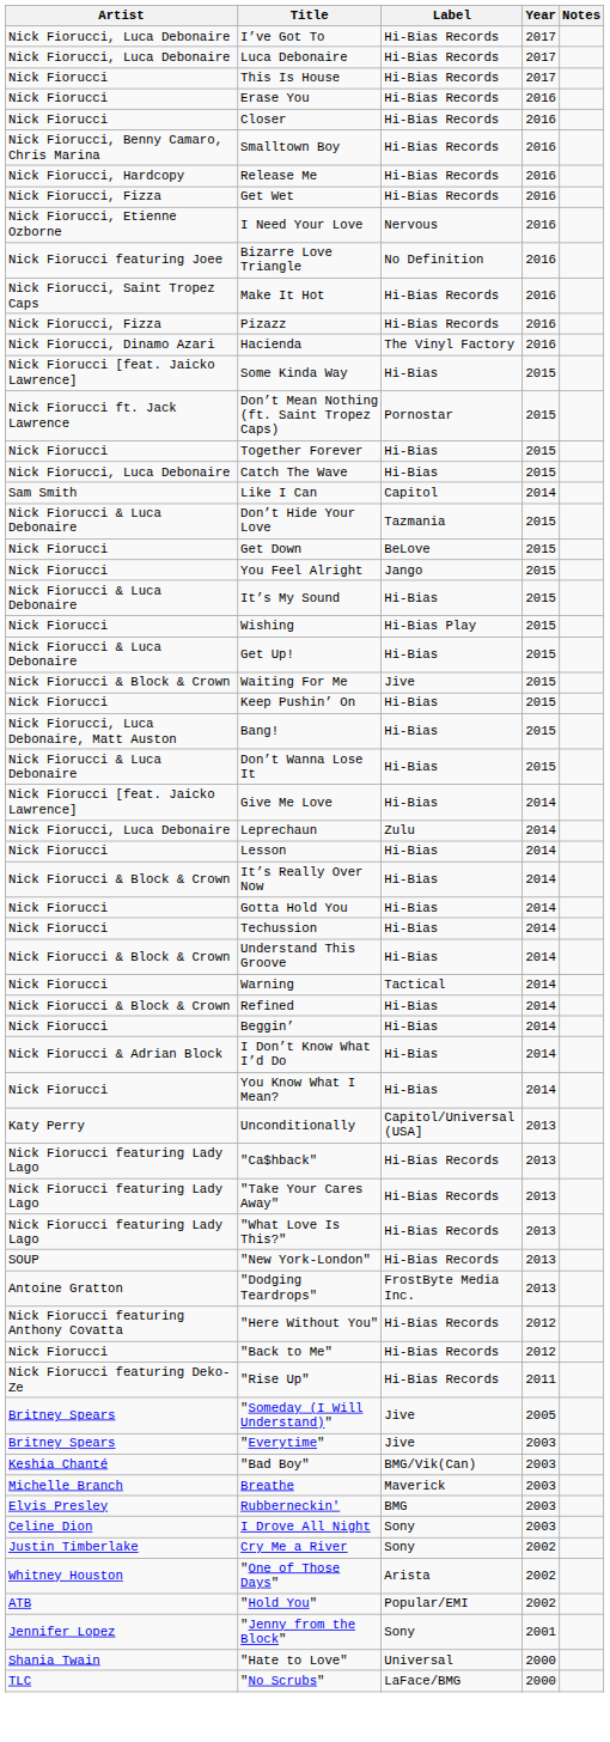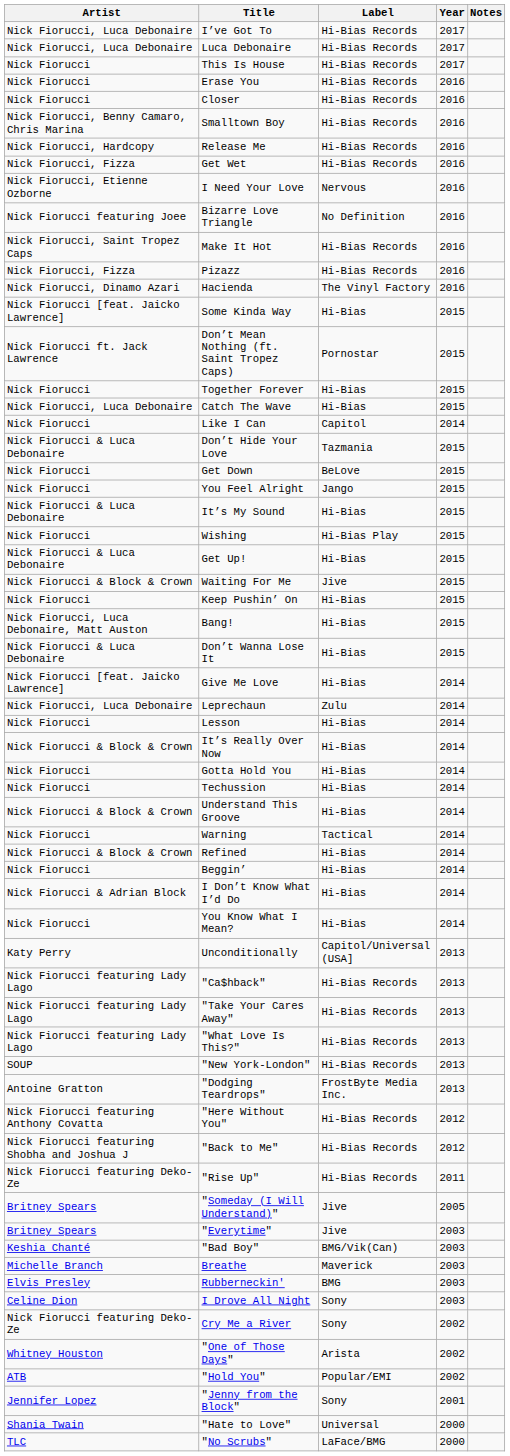 <table class="wikitable">
 <tr>
 <th>Artist</th>
 <th>Title</th>
 <th>Label</th>
 <th>Year</th>
 <th>Notes</th>
 </tr>
 <tr>
 <td>Nick Fiorucci, Luca Debonaire</td>
 <td>I’ve Got To</td>
 <td>Hi-Bias Records</td>
 <td>2017</td>
 <td></td>
 </tr>
 <tr>
 <td>Nick Fiorucci, Luca Debonaire</td>
 <td>Luca Debonaire</td>
 <td>Hi-Bias Records</td>
 <td>2017</td>
 <td></td>
 </tr>
 <tr>
 <td>Nick Fiorucci</td>
 <td>This Is House</td>
 <td>Hi-Bias Records</td>
 <td>2017</td>
 <td></td>
 </tr>
 <tr>
 <td>Nick Fiorucci</td>
 <td>Erase You</td>
 <td>Hi-Bias Records</td>
 <td>2016</td>
 <td></td>
 </tr>
 <tr>
 <td>Nick Fiorucci</td>
 <td>Closer</td>
 <td>Hi-Bias Records</td>
 <td>2016</td>
 <td></td>
 </tr>
 <tr>
 <td>Nick Fiorucci, Benny Camaro, Chris Marina</td>
 <td>Smalltown Boy</td>
 <td>Hi-Bias Records</td>
 <td>2016</td>
 <td></td>
 </tr>
 <tr>
 <td>Nick Fiorucci, Hardcopy</td>
 <td>Release Me</td>
 <td>Hi-Bias Records</td>
 <td>2016</td>
 <td></td>
 </tr>
 <tr>
 <td>Nick Fiorucci, Fizza</td>
 <td>Get Wet</td>
 <td>Hi-Bias Records</td>
 <td>2016</td>
 <td></td>
 </tr>
 <tr>
 <td>Nick Fiorucci, Etienne Ozborne</td>
 <td>I Need Your Love</td>
 <td>Nervous</td>
 <td>2016</td>
 <td></td>
 </tr>
 <tr>
 <td>Nick Fiorucci featuring Joee</td>
 <td>Bizarre Love Triangle</td>
 <td>No Definition</td>
 <td>2016</td>
 <td></td>
 </tr>
 <tr>
 <td>Nick Fiorucci, Saint Tropez Caps</td>
 <td>Make It Hot</td>
 <td>Hi-Bias Records</td>
 <td>2016</td>
 <td></td>
 </tr>
 <tr>
 <td>Nick Fiorucci, Fizza</td>
 <td>Pizazz</td>
 <td>Hi-Bias Records</td>
 <td>2016</td>
 <td></td>
 </tr>
 <tr>
 <td>Nick Fiorucci, Dinamo Azari</td>
 <td>Hacienda</td>
 <td>The Vinyl Factory</td>
 <td>2016</td>
 <td></td>
 </tr>
 <tr>
 <td>Nick Fiorucci [feat. Jaicko Lawrence]</td>
 <td>Some Kinda Way</td>
 <td>Hi-Bias</td>
 <td>2015</td>
 <td></td>
 </tr>
 <tr>
 <td>Nick Fiorucci ft. Jack Lawrence</td>
 <td>Don’t Mean Nothing (ft. Saint Tropez Caps)</td>
 <td>Pornostar</td>
 <td>2015</td>
 <td></td>
 </tr>
 <tr>
 <td>Nick Fiorucci</td>
 <td>Together Forever</td>
 <td>Hi-Bias</td>
 <td>2015</td>
 <td></td>
 </tr>
 <tr>
 <td>Nick Fiorucci, Luca Debonaire</td>
 <td>Catch The Wave</td>
 <td>Hi-Bias</td>
 <td>2015</td>
 <td></td>
 </tr>
 <tr>
-<td>Sam Smith</td>
+<td>Nick Fiorucci</td>
 <td>Like I Can</td>
 <td>Capitol</td>
 <td>2014</td>
 <td></td>
 </tr>
 <tr>
 <td>Nick Fiorucci & Luca Debonaire</td>
 <td>Don’t Hide Your Love</td>
 <td>Tazmania</td>
 <td>2015</td>
 <td></td>
 </tr>
 <tr>
 <td>Nick Fiorucci</td>
 <td>Get Down</td>
 <td>BeLove</td>
 <td>2015</td>
 <td></td>
 </tr>
 <tr>
 <td>Nick Fiorucci</td>
 <td>You Feel Alright</td>
 <td>Jango</td>
 <td>2015</td>
 <td></td>
 </tr>
 <tr>
 <td>Nick Fiorucci & Luca Debonaire</td>
 <td>It’s My Sound</td>
 <td>Hi-Bias</td>
 <td>2015</td>
 <td></td>
 </tr>
 <tr>
 <td>Nick Fiorucci</td>
 <td>Wishing</td>
 <td>Hi-Bias Play</td>
 <td>2015</td>
 <td></td>
 </tr>
 <tr>
 <td>Nick Fiorucci & Luca Debonaire</td>
 <td>Get Up!</td>
 <td>Hi-Bias</td>
 <td>2015</td>
 <td></td>
 </tr>
 <tr>
 <td>Nick Fiorucci & Block & Crown</td>
 <td>Waiting For Me</td>
 <td>Jive</td>
 <td>2015</td>
 <td></td>
 </tr>
 <tr>
 <td>Nick Fiorucci</td>
 <td>Keep Pushin’ On</td>
 <td>Hi-Bias</td>
 <td>2015</td>
 <td></td>
 </tr>
 <tr>
 <td>Nick Fiorucci, Luca Debonaire, Matt Auston</td>
 <td>Bang!</td>
 <td>Hi-Bias</td>
 <td>2015</td>
 <td></td>
 </tr>
 <tr>
 <td>Nick Fiorucci & Luca Debonaire</td>
 <td>Don’t Wanna Lose It</td>
 <td>Hi-Bias</td>
 <td>2015</td>
 <td></td>
 </tr>
 <tr>
 <td>Nick Fiorucci [feat. Jaicko Lawrence]</td>
 <td>Give Me Love</td>
 <td>Hi-Bias</td>
 <td>2014</td>
 <td></td>
 </tr>
 <tr>
 <td>Nick Fiorucci, Luca Debonaire</td>
 <td>Leprechaun</td>
 <td>Zulu</td>
 <td>2014</td>
 <td></td>
 </tr>
 <tr>
 <td>Nick Fiorucci</td>
 <td>Lesson</td>
 <td>Hi-Bias</td>
 <td>2014</td>
 <td></td>
 </tr>
 <tr>
 <td>Nick Fiorucci & Block & Crown</td>
 <td>It’s Really Over Now</td>
 <td>Hi-Bias</td>
 <td>2014</td>
 <td></td>
 </tr>
 <tr>
 <td>Nick Fiorucci</td>
 <td>Gotta Hold You</td>
 <td>Hi-Bias</td>
 <td>2014</td>
 <td></td>
 </tr>
 <tr>
 <td>Nick Fiorucci</td>
 <td>Techussion</td>
 <td>Hi-Bias</td>
 <td>2014</td>
 <td></td>
 </tr>
 <tr>
 <td>Nick Fiorucci & Block & Crown</td>
 <td>Understand This Groove</td>
 <td>Hi-Bias</td>
 <td>2014</td>
 <td></td>
 </tr>
 <tr>
 <td>Nick Fiorucci</td>
 <td>Warning</td>
 <td>Tactical</td>
 <td>2014</td>
 <td></td>
 </tr>
 <tr>
 <td>Nick Fiorucci & Block & Crown</td>
 <td>Refined</td>
 <td>Hi-Bias</td>
 <td>2014</td>
 <td></td>
 </tr>
 <tr>
 <td>Nick Fiorucci</td>
 <td>Beggin’</td>
 <td>Hi-Bias</td>
 <td>2014</td>
 <td></td>
 </tr>
 <tr>
 <td>Nick Fiorucci & Adrian Block</td>
 <td>I Don’t Know What I’d Do</td>
 <td>Hi-Bias</td>
 <td>2014</td>
 <td></td>
 </tr>
 <tr>
 <td>Nick Fiorucci</td>
 <td>You Know What I Mean?</td>
 <td>Hi-Bias</td>
 <td>2014</td>
 <td></td>
 </tr>
 <tr>
 <td>Katy Perry</td>
 <td>Unconditionally</td>
 <td>Capitol/Universal (USA]</td>
 <td>2013</td>
 <td></td>
 </tr>
 <tr>
 <td>Nick Fiorucci featuring Lady Lago</td>
 <td>"Ca$hback"</td>
 <td>Hi-Bias Records</td>
 <td>2013</td>
 <td></td>
 </tr>
 <tr>
 <td>Nick Fiorucci featuring Lady Lago</td>
 <td>"Take Your Cares Away"</td>
 <td>Hi-Bias Records</td>
 <td>2013</td>
 <td></td>
 </tr>
 <tr>
 <td>Nick Fiorucci featuring Lady Lago</td>
 <td>"What Love Is This?"</td>
 <td>Hi-Bias Records</td>
 <td>2013</td>
 <td></td>
 </tr>
 <tr>
 <td>SOUP</td>
 <td>"New York-London"</td>
 <td>Hi-Bias Records</td>
 <td>2013</td>
 <td></td>
 </tr>
 <tr>
 <td>Antoine Gratton</td>
 <td>"Dodging Teardrops"</td>
 <td>FrostByte Media Inc.</td>
 <td>2013</td>
 <td></td>
 </tr>
 <tr>
 <td>Nick Fiorucci featuring Anthony Covatta</td>
 <td>"Here Without You"</td>
 <td>Hi-Bias Records</td>
 <td>2012</td>
 <td></td>
 </tr>
 <tr>
-<td>Nick Fiorucci</td>
+<td>Nick Fiorucci featuring Shobha and Joshua J</td>
 <td>"Back to Me"</td>
 <td>Hi-Bias Records</td>
 <td>2012</td>
 <td></td>
 </tr>
 <tr>
 <td>Nick Fiorucci featuring Deko-Ze</td>
 <td>"Rise Up"</td>
 <td>Hi-Bias Records</td>
 <td>2011</td>
 <td></td>
 </tr>
 <tr>
 <td><a href='#'>Britney Spears</a></td>
 <td>"<a href='#'>Someday (I Will Understand)</a>"</td>
 <td>Jive</td>
 <td>2005</td>
 <td></td>
 </tr>
 <tr>
 <td><a href='#'>Britney Spears</a></td>
 <td>"<a href='#'>Everytime</a>"</td>
 <td>Jive</td>
 <td>2003</td>
 <td></td>
 </tr>
 <tr>
 <td><a href='#'>Keshia Chanté</a></td>
 <td>"Bad Boy"</td>
 <td>BMG/Vik(Can)</td>
 <td>2003</td>
 <td></td>
 </tr>
 <tr>
 <td><a href='#'>Michelle Branch</a></td>
 <td><a href='#'>Breathe</a></td>
 <td>Maverick</td>
 <td>2003</td>
 <td></td>
 </tr>
 <tr>
 <td><a href='#'>Elvis Presley</a></td>
 <td><a href='#'>Rubberneckin'</a></td>
 <td>BMG</td>
 <td>2003</td>
 <td></td>
 </tr>
 <tr>
 <td><a href='#'>Celine Dion</a></td>
 <td><a href='#'>I Drove All Night</a></td>
 <td>Sony</td>
 <td>2003</td>
 <td></td>
 </tr>
 <tr>
-<td><a href='#'>Justin Timberlake</a></td>
+<td>Nick Fiorucci featuring Deko-Ze</td>
 <td><a href='#'>Cry Me a River</a></td>
 <td>Sony</td>
 <td>2002</td>
 <td></td>
 </tr>
 <tr>
 <td><a href='#'>Whitney Houston</a></td>
 <td>"<a href='#'>One of Those Days</a>"</td>
 <td>Arista</td>
 <td>2002</td>
 <td></td>
 </tr>
 <tr>
 <td><a href='#'>ATB</a></td>
 <td>"<a href='#'>Hold You</a>"</td>
 <td>Popular/EMI</td>
 <td>2002</td>
 <td></td>
 </tr>
 <tr>
 <td><a href='#'>Jennifer Lopez</a></td>
 <td>"<a href='#'>Jenny from the Block</a>"</td>
 <td>Sony</td>
 <td>2001</td>
 <td></td>
 </tr>
 <tr>
 <td><a href='#'>Shania Twain</a></td>
 <td>"Hate to Love"</td>
 <td>Universal</td>
 <td>2000</td>
 <td></td>
 </tr>
 <tr>
 <td><a href='#'>TLC</a></td>
 <td>"<a href='#'>No Scrubs</a>"</td>
 <td>LaFace/BMG</td>
 <td>2000</td>
 <td></td>
 </tr>
 </table>
